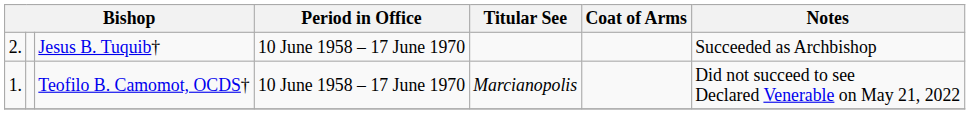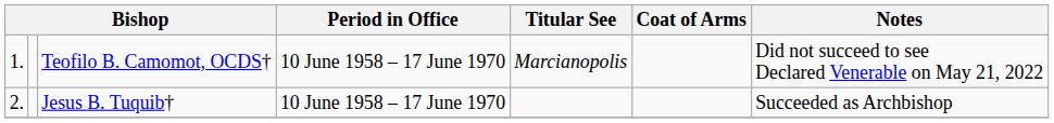 <table class="wikitable">
 <tr>
 <th colspan=3>Bishop</th>
 <th>Period in Office</th>
 <th>Titular See</th>
 <th>Coat of Arms</th>
 <th>Notes</th>
+</tr>
+<tr>
+<td>1.</td>
+<td></td>
+<td><a href='#'>Teofilo B. Camomot, OCDS</a>†<br></td>
+<td>10 June 1958 – 17 June 1970 <br></td>
+<td><em>Marcianopolis</em></td>
+<td></td>
+<td>Did not succeed to see<br>Declared <a href='#'>Venerable</a> on May 21, 2022</td>
 </tr>
 <tr>
 <td>2.</td>
 <td></td>
 <td><a href='#'>Jesus B. Tuquib</a>†<br></td>
 <td>10 June 1958 – 17 June 1970 <br></td>
 <td></td>
 <td></td>
 <td>Succeeded as Archbishop</td>
 </tr>
 <tr>
-<td>1.</td>
-<td></td>
-<td><a href='#'>Teofilo B. Camomot, OCDS</a>†<br></td>
-<td>10 June 1958 – 17 June 1970 <br></td>
-<td><em>Marcianopolis</em></td>
-<td></td>
-<td>Did not succeed to see<br>Declared <a href='#'>Venerable</a> on May 21, 2022</td>
-</tr>
-<tr>
 </tr>
 </table>
